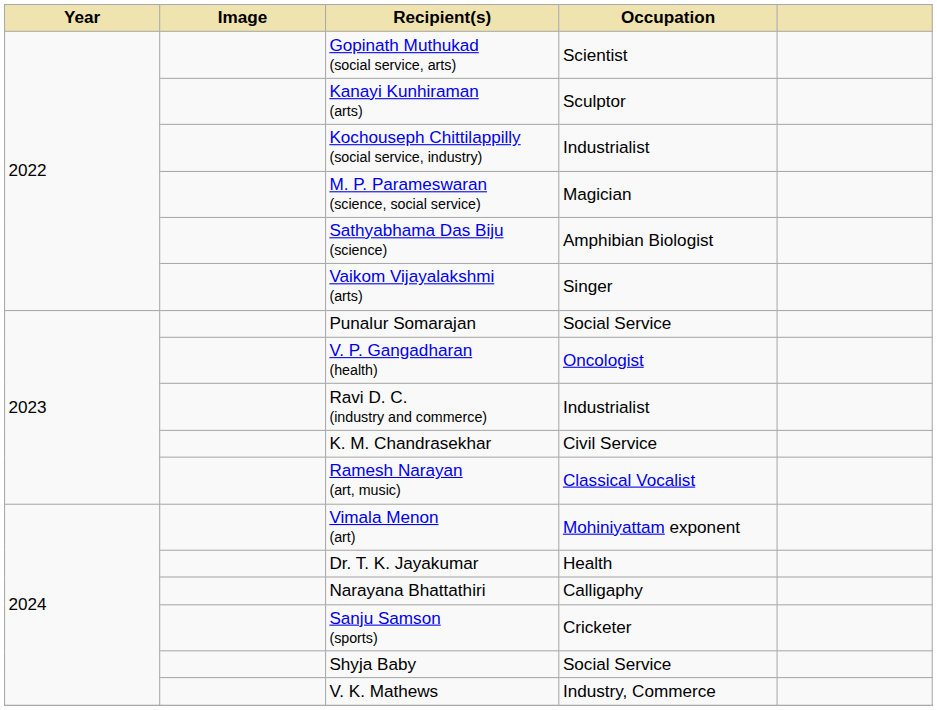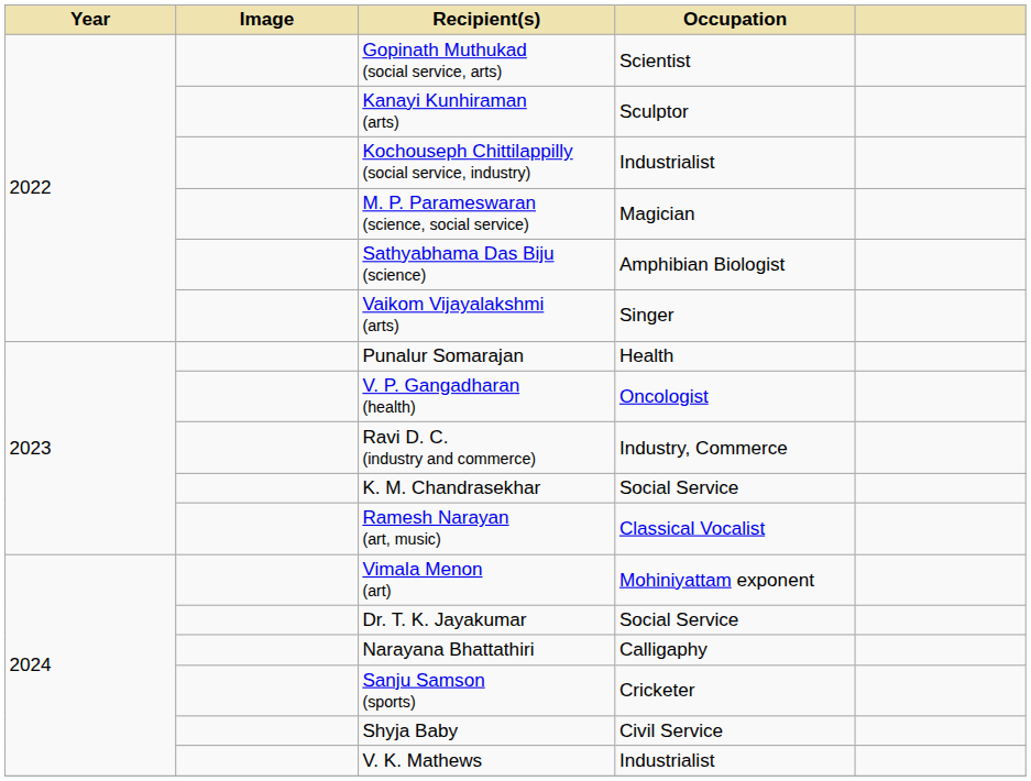 <table class="wikitable sortable">
 <tr>
 <th scope="col" style="background-color:#EFE4B0;width:5%;">Year</th>
 <th scope="col" style="background-color:#EFE4B0;width:5%;">Image</th>
 <th scope="col" style="background-color:#EFE4B0;width:5%;">Recipient(s)</th>
 <th scope="col" style="background-color:#EFE4B0;width:5%;">Occupation</th>
 <th scope="col" style="background-color:#EFE4B0;width:5%;"></th>
 </tr>
 <tr>
 <td rowspan="6">2022</td>
 <td></td>
 <td><a href='#'>Gopinath Muthukad</a><br><small>(social service, arts)</small></td>
 <td>Scientist</td>
 <td></td>
 </tr>
 <tr>
 <td></td>
 <td><a href='#'>Kanayi Kunhiraman</a><br><small>(arts)</small></td>
 <td>Sculptor</td>
 <td></td>
 </tr>
 <tr>
 <td></td>
 <td><a href='#'>Kochouseph Chittilappilly</a><br><small>(social service, industry)</small></td>
 <td>Industrialist</td>
 <td></td>
 </tr>
 <tr>
 <td></td>
 <td><a href='#'>M. P. Parameswaran</a><br><small>(science, social service)</small></td>
 <td>Magician</td>
 <td></td>
 </tr>
 <tr>
 <td></td>
 <td><a href='#'>Sathyabhama Das Biju</a><br><small>(science)</small></td>
 <td>Amphibian Biologist</td>
 <td></td>
 </tr>
 <tr>
 <td></td>
 <td><a href='#'>Vaikom Vijayalakshmi</a><br><small>(arts)</small></td>
 <td>Singer</td>
 <td></td>
 </tr>
 <tr>
 <td rowspan="5">2023</td>
 <td></td>
 <td>Punalur Somarajan</td>
-<td>Social Service</td>
+<td>Health</td>
 <td></td>
 </tr>
 <tr>
 <td></td>
 <td><a href='#'>V. P. Gangadharan</a><br><small>(health)</small></td>
 <td><a href='#'>Oncologist</a></td>
 <td></td>
 </tr>
 <tr>
 <td></td>
 <td>Ravi D. C.<br><small> (industry and commerce)</small></td>
-<td>Industrialist</td>
+<td>Industry, Commerce</td>
 <td></td>
 </tr>
 <tr>
 <td></td>
 <td>K. M. Chandrasekhar</td>
-<td>Civil Service</td>
+<td>Social Service</td>
 <td></td>
 </tr>
 <tr>
 <td></td>
 <td><a href='#'>Ramesh Narayan</a><br><small>(art, music)</small></td>
 <td><a href='#'>Classical Vocalist</a></td>
 <td></td>
 </tr>
 <tr>
 <td rowspan="6">2024</td>
 <td></td>
 <td><a href='#'>Vimala Menon</a><br><small>(art)</small></td>
 <td><a href='#'>Mohiniyattam</a> exponent</td>
 <td></td>
 </tr>
 <tr>
 <td></td>
 <td>Dr. T. K. Jayakumar</td>
-<td>Health</td>
+<td>Social Service</td>
 <td></td>
 </tr>
 <tr>
 <td></td>
 <td>Narayana Bhattathiri</td>
 <td>Calligaphy</td>
 <td></td>
 </tr>
 <tr>
 <td></td>
 <td><a href='#'>Sanju Samson</a><br><small>(sports)</small></td>
 <td>Cricketer</td>
 <td></td>
 </tr>
 <tr>
 <td></td>
 <td>Shyja Baby</td>
-<td>Social Service</td>
+<td>Civil Service</td>
 <td></td>
 </tr>
 <tr>
 <td></td>
 <td>V. K. Mathews</td>
-<td>Industry, Commerce</td>
+<td>Industrialist</td>
 <td></td>
 </tr>
 <tr>
 </tr>
 </table>
